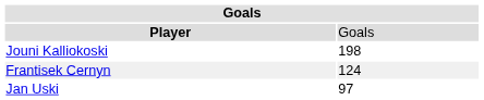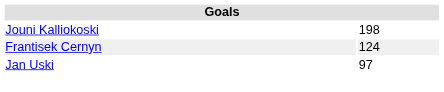 <table width=35%>
 <tr>
 <th colspan=2 bgcolor="#e0e0e0">Goals</th>
-</tr>
-<tr bgcolor="#dddddd">
-<th width=70%>Player</th>
-<td align=left!!width=30%>Goals</td>
 </tr>
 <tr>
 <td> <a href='#'>Jouni Kalliokoski</a></td>
 <td>198</td>
 </tr>
 <tr bgcolor="#f0f0f0">
 <td> <a href='#'>Frantisek Cernyn</a></td>
 <td>124</td>
 </tr>
 <tr>
 <td> <a href='#'>Jan Uski</a></td>
 <td>97</td>
 </tr>
 </table>
